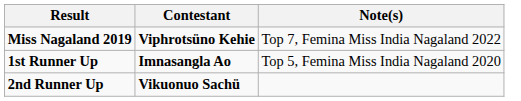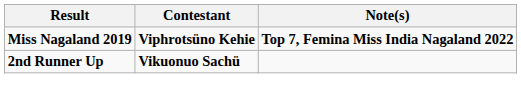 <table class="wikitable">
 <tr>
 <th>Result</th>
 <th>Contestant</th>
 <th>Note(s)</th>
 </tr>
 <tr>
 <td><strong>Miss Nagaland 2019</strong></td>
 <td><strong>Viphrotsüno Kehie</strong></td>
-<td>Top 7, Femina Miss India Nagaland 2022</td>
-</tr>
-<tr>
-<td><strong>1st Runner Up</strong></td>
-<td><strong>Imnasangla Ao</strong></td>
-<td>Top 5, Femina Miss India Nagaland 2020</td>
+<td><strong>Top 7, Femina Miss India Nagaland 2022</strong></td>
 </tr>
 <tr>
 <td><strong>2nd Runner Up</strong></td>
 <td><strong>Vikuonuo Sachü</strong></td>
 <td></td>
 </tr>
 </table>
